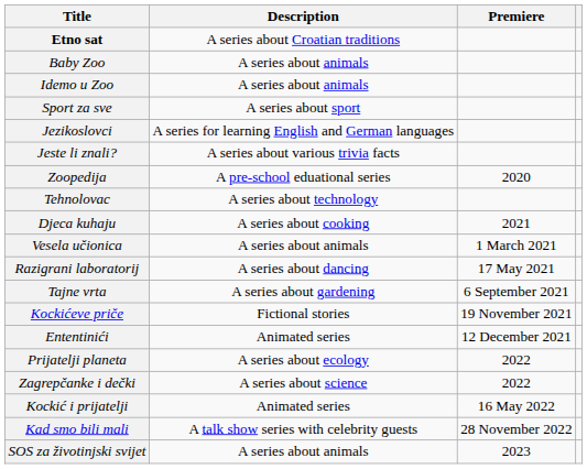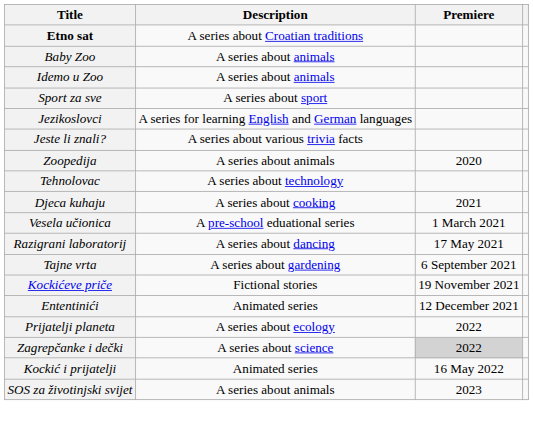 <table class="wikitable sortable" style="text-align:center; line-height:18px; width:%;">
 <tr>
 <th scope="col">Title</th>
 <th scope="col">Description</th>
 <th scope="col">Premiere</th>
 <th></th>
 </tr>
 <tr>
 <th>Etno sat</th>
 <td>A series about <a href='#'>Croatian traditions</a></td>
 <td></td>
 <td></td>
 </tr>
 <tr>
 <th style="font-weight:normal"><em>Baby Zoo</em></th>
 <td>A series about <a href='#'>animals</a></td>
 <td></td>
 <td></td>
 </tr>
 <tr>
 <th style="font-weight:normal"><em>Idemo u Zoo</em></th>
 <td>A series about <a href='#'>animals</a></td>
 <td></td>
 <td></td>
 </tr>
 <tr>
 <th style="font-weight:normal"><em>Sport za sve</em></th>
 <td>A series about <a href='#'>sport</a></td>
 <td></td>
 <td></td>
 </tr>
 <tr>
 <th style="font-weight:normal"><em>Jezikoslovci</em></th>
 <td>A series for learning <a href='#'>English</a> and <a href='#'>German</a> languages</td>
 <td></td>
 <td></td>
 </tr>
 <tr>
 <th style="font-weight:normal"><em>Jeste li znali?</em></th>
 <td>A series about various <a href='#'>trivia</a> facts</td>
 <td></td>
 <td></td>
 </tr>
 <tr>
 <th style="font-weight:normal"><em>Zoopedija</em></th>
-<td>A <a href='#'>pre-school</a> eduational series</td>
+<td>A series about animals</td>
 <td>2020</td>
 <td></td>
 </tr>
 <tr>
 <th style="font-weight:normal"><em>Tehnolovac</em></th>
 <td>A series about <a href='#'>technology</a></td>
 <td></td>
 <td></td>
 </tr>
 <tr>
 <th style="font-weight:normal"><em>Djeca kuhaju</em></th>
 <td>A series about <a href='#'>cooking</a></td>
 <td>2021</td>
 <td></td>
 </tr>
 <tr>
 <th style="font-weight:normal"><em>Vesela učionica</em></th>
-<td>A series about animals</td>
+<td>A <a href='#'>pre-school</a> eduational series</td>
 <td>1 March 2021</td>
 <td></td>
 </tr>
 <tr>
 <th style="font-weight:normal"><em>Razigrani laboratorij</em></th>
 <td>A series about <a href='#'>dancing</a></td>
 <td>17 May 2021</td>
 <td></td>
 </tr>
 <tr>
 <th style="font-weight:normal"><em>Tajne vrta</em></th>
 <td>A series about <a href='#'>gardening</a></td>
 <td>6 September 2021</td>
 <td></td>
 </tr>
 <tr>
 <th style="font-weight:normal"><em><a href='#'>Kockićeve priče</a></em></th>
 <td>Fictional stories</td>
 <td>19 November 2021</td>
 <td></td>
 </tr>
 <tr>
 <th style="font-weight:normal"><em>Ententinići</em></th>
 <td>Animated series</td>
 <td>12 December 2021</td>
 </tr>
 <tr>
 <th style="font-weight:normal"><em>Prijatelji planeta</em></th>
 <td>A series about <a href='#'>ecology</a></td>
 <td>2022</td>
 <td></td>
 </tr>
 <tr>
 <th style="font-weight:normal"><em>Zagrepčanke i dečki</em></th>
 <td>A series about <a href='#'>science</a></td>
-<td>2022</td>
+<td style="background: lightgrey;">2022</td>
 <td></td>
 </tr>
 <tr>
 <th style="font-weight:normal"><em>Kockić i prijatelji</em></th>
 <td>Animated series</td>
 <td>16 May 2022</td>
 <td></td>
 </tr>
 <tr>
-<th style="font-weight:normal"><em><a href='#'>Kad smo bili mali</a></em></th>
-<td>A <a href='#'>talk show</a> series with celebrity guests</td>
-<td>28 November 2022</td>
-<td></td>
-</tr>
-<tr>
 <th style="font-weight:normal"><em>SOS za životinjski svijet</em></th>
 <td>A series about animals</td>
 <td>2023</td>
 <td></td>
 </tr>
 </table>
